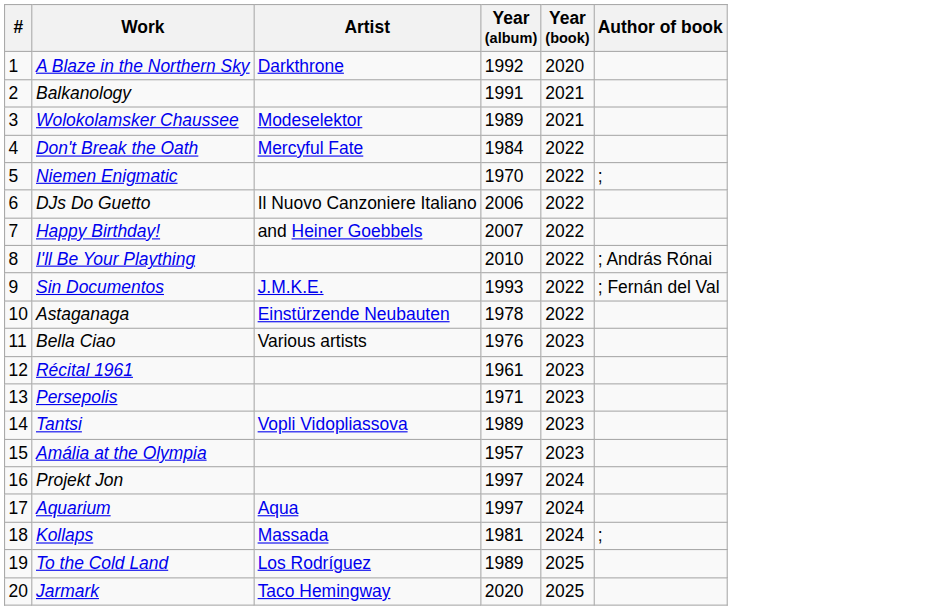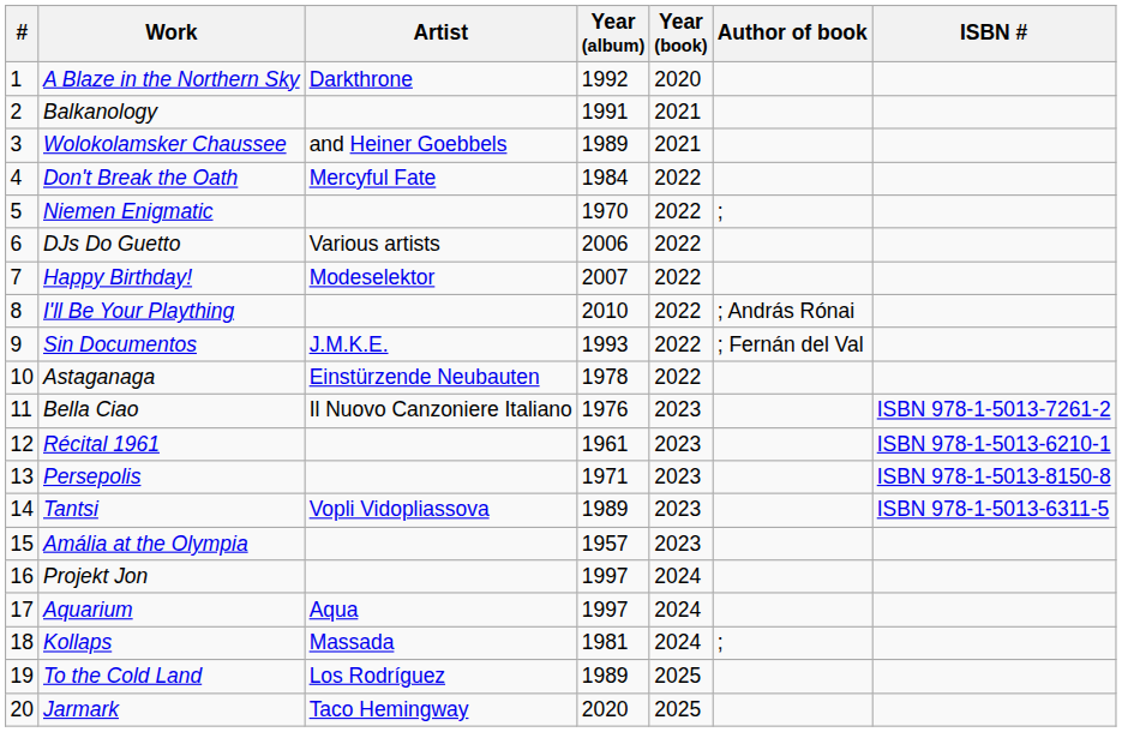 <table class="wikitable sortable">
 <tr>
 <th>#</th>
 <th>Work</th>
 <th>Artist</th>
 <th>Year<br><small>(album)</small></th>
 <th>Year<br><small>(book)</small></th>
 <th>Author of book</th>
+<th class="unsortable">ISBN #</th>
 </tr>
 <tr>
 <td>1</td>
 <td><em><a href='#'>A Blaze in the Northern Sky</a></em></td>
 <td><a href='#'>Darkthrone</a></td>
 <td>1992</td>
 <td>2020</td>
+<td></td>
 <td></td>
 </tr>
 <tr>
 <td>2</td>
 <td><em>Balkanology</em></td>
 <td></td>
 <td>1991</td>
 <td>2021</td>
 <td></td>
+<td></td>
 </tr>
 <tr>
 <td>3</td>
 <td><em><a href='#'>Wolokolamsker Chaussee</a></em></td>
-<td><a href='#'>Modeselektor</a></td>
+<td> and <a href='#'>Heiner Goebbels</a></td>
 <td>1989</td>
 <td>2021</td>
+<td></td>
 <td></td>
 </tr>
 <tr>
 <td>4</td>
 <td><em><a href='#'>Don't Break the Oath</a></em></td>
 <td><a href='#'>Mercyful Fate</a></td>
 <td>1984</td>
 <td>2022</td>
 <td></td>
+<td></td>
 </tr>
 <tr>
 <td>5</td>
 <td><em><a href='#'>Niemen Enigmatic</a></em></td>
 <td></td>
 <td>1970</td>
 <td>2022</td>
 <td>; </td>
+<td></td>
 </tr>
 <tr>
 <td>6</td>
 <td><em>DJs Do Guetto</em></td>
-<td>Il Nuovo Canzoniere Italiano</td>
+<td>Various artists</td>
 <td>2006</td>
 <td>2022</td>
+<td></td>
 <td></td>
 </tr>
 <tr>
 <td>7</td>
 <td><em><a href='#'>Happy Birthday!</a></em></td>
-<td> and <a href='#'>Heiner Goebbels</a></td>
+<td><a href='#'>Modeselektor</a></td>
 <td>2007</td>
 <td>2022</td>
+<td></td>
 <td></td>
 </tr>
 <tr>
 <td>8</td>
 <td><em><a href='#'>I'll Be Your Plaything</a></em></td>
 <td></td>
 <td>2010</td>
 <td>2022</td>
 <td>; András Rónai</td>
+<td></td>
 </tr>
 <tr>
 <td>9</td>
 <td><em><a href='#'>Sin Documentos</a></em></td>
 <td><a href='#'>J.M.K.E.</a></td>
 <td>1993</td>
 <td>2022</td>
 <td>; Fernán del Val</td>
+<td></td>
 </tr>
 <tr>
 <td>10</td>
 <td><em>Astaganaga</em></td>
 <td><a href='#'>Einstürzende Neubauten</a></td>
 <td>1978</td>
 <td>2022</td>
 <td></td>
+<td></td>
 </tr>
 <tr>
 <td>11</td>
 <td><em>Bella Ciao</em></td>
-<td>Various artists</td>
+<td>Il Nuovo Canzoniere Italiano</td>
 <td>1976</td>
 <td>2023</td>
 <td></td>
+<td><a href='#'>ISBN 978-1-5013-7261-2</a></td>
 </tr>
 <tr>
 <td>12</td>
 <td><em><a href='#'>Récital 1961</a></em></td>
 <td></td>
 <td>1961</td>
 <td>2023</td>
 <td></td>
+<td><a href='#'>ISBN 978-1-5013-6210-1</a></td>
 </tr>
 <tr>
 <td>13</td>
 <td><em><a href='#'>Persepolis</a></em></td>
 <td></td>
 <td>1971</td>
 <td>2023</td>
 <td></td>
+<td><a href='#'>ISBN 978-1-5013-8150-8</a></td>
 </tr>
 <tr>
 <td>14</td>
 <td><em><a href='#'>Tantsi</a></em></td>
 <td><a href='#'>Vopli Vidopliassova</a></td>
 <td>1989</td>
 <td>2023</td>
 <td></td>
+<td><a href='#'>ISBN 978-1-5013-6311-5</a></td>
 </tr>
 <tr>
 <td>15</td>
 <td><em><a href='#'>Amália at the Olympia</a></em></td>
 <td></td>
 <td>1957</td>
 <td>2023</td>
+<td></td>
 <td></td>
 </tr>
 <tr>
 <td>16</td>
 <td><em>Projekt Jon</em></td>
 <td></td>
 <td>1997</td>
 <td>2024</td>
 <td></td>
+<td></td>
 </tr>
 <tr>
 <td>17</td>
 <td><em><a href='#'>Aquarium</a> </em></td>
 <td><a href='#'>Aqua</a></td>
 <td>1997</td>
 <td>2024</td>
+<td></td>
 <td></td>
 </tr>
 <tr>
 <td>18</td>
 <td><em><a href='#'>Kollaps</a></em></td>
 <td><a href='#'>Massada</a></td>
 <td>1981</td>
 <td>2024</td>
 <td>; </td>
+<td></td>
 </tr>
 <tr>
 <td>19</td>
 <td><em><a href='#'>To the Cold Land</a></em></td>
 <td><a href='#'>Los Rodríguez</a></td>
 <td>1989</td>
 <td>2025</td>
+<td></td>
 <td></td>
 </tr>
 <tr>
 <td>20</td>
 <td><em><a href='#'>Jarmark</a></em></td>
 <td><a href='#'>Taco Hemingway</a></td>
 <td>2020</td>
 <td>2025</td>
 <td></td>
+<td></td>
 </tr>
 </table>
